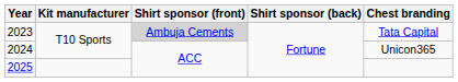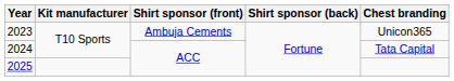 <table class="wikitable" style="text-align:center">
 <tr>
 <th>Year</th>
 <th>Kit manufacturer</th>
 <th>Shirt sponsor (front)</th>
 <th>Shirt sponsor (back)</th>
 <th>Chest branding</th>
 </tr>
 <tr>
 <td>2023</td>
 <td rowspan="2">T10 Sports</td>
-<td style="background: lightgrey;"><a href='#'>Ambuja Cements</a></td>
+<td><a href='#'>Ambuja Cements</a></td>
 <td rowspan="3"><a href='#'>Fortune</a></td>
-<td><a href='#'>Tata Capital</a></td>
+<td>Unicon365</td>
 </tr>
 <tr>
 <td>2024</td>
 <td rowspan="2"><a href='#'>ACC</a></td>
-<td>Unicon365</td>
+<td><a href='#'>Tata Capital</a></td>
 </tr>
 <tr>
 <td><a href='#'>2025</a></td>
 <td></td>
 <td></td>
 </tr>
 </table>
